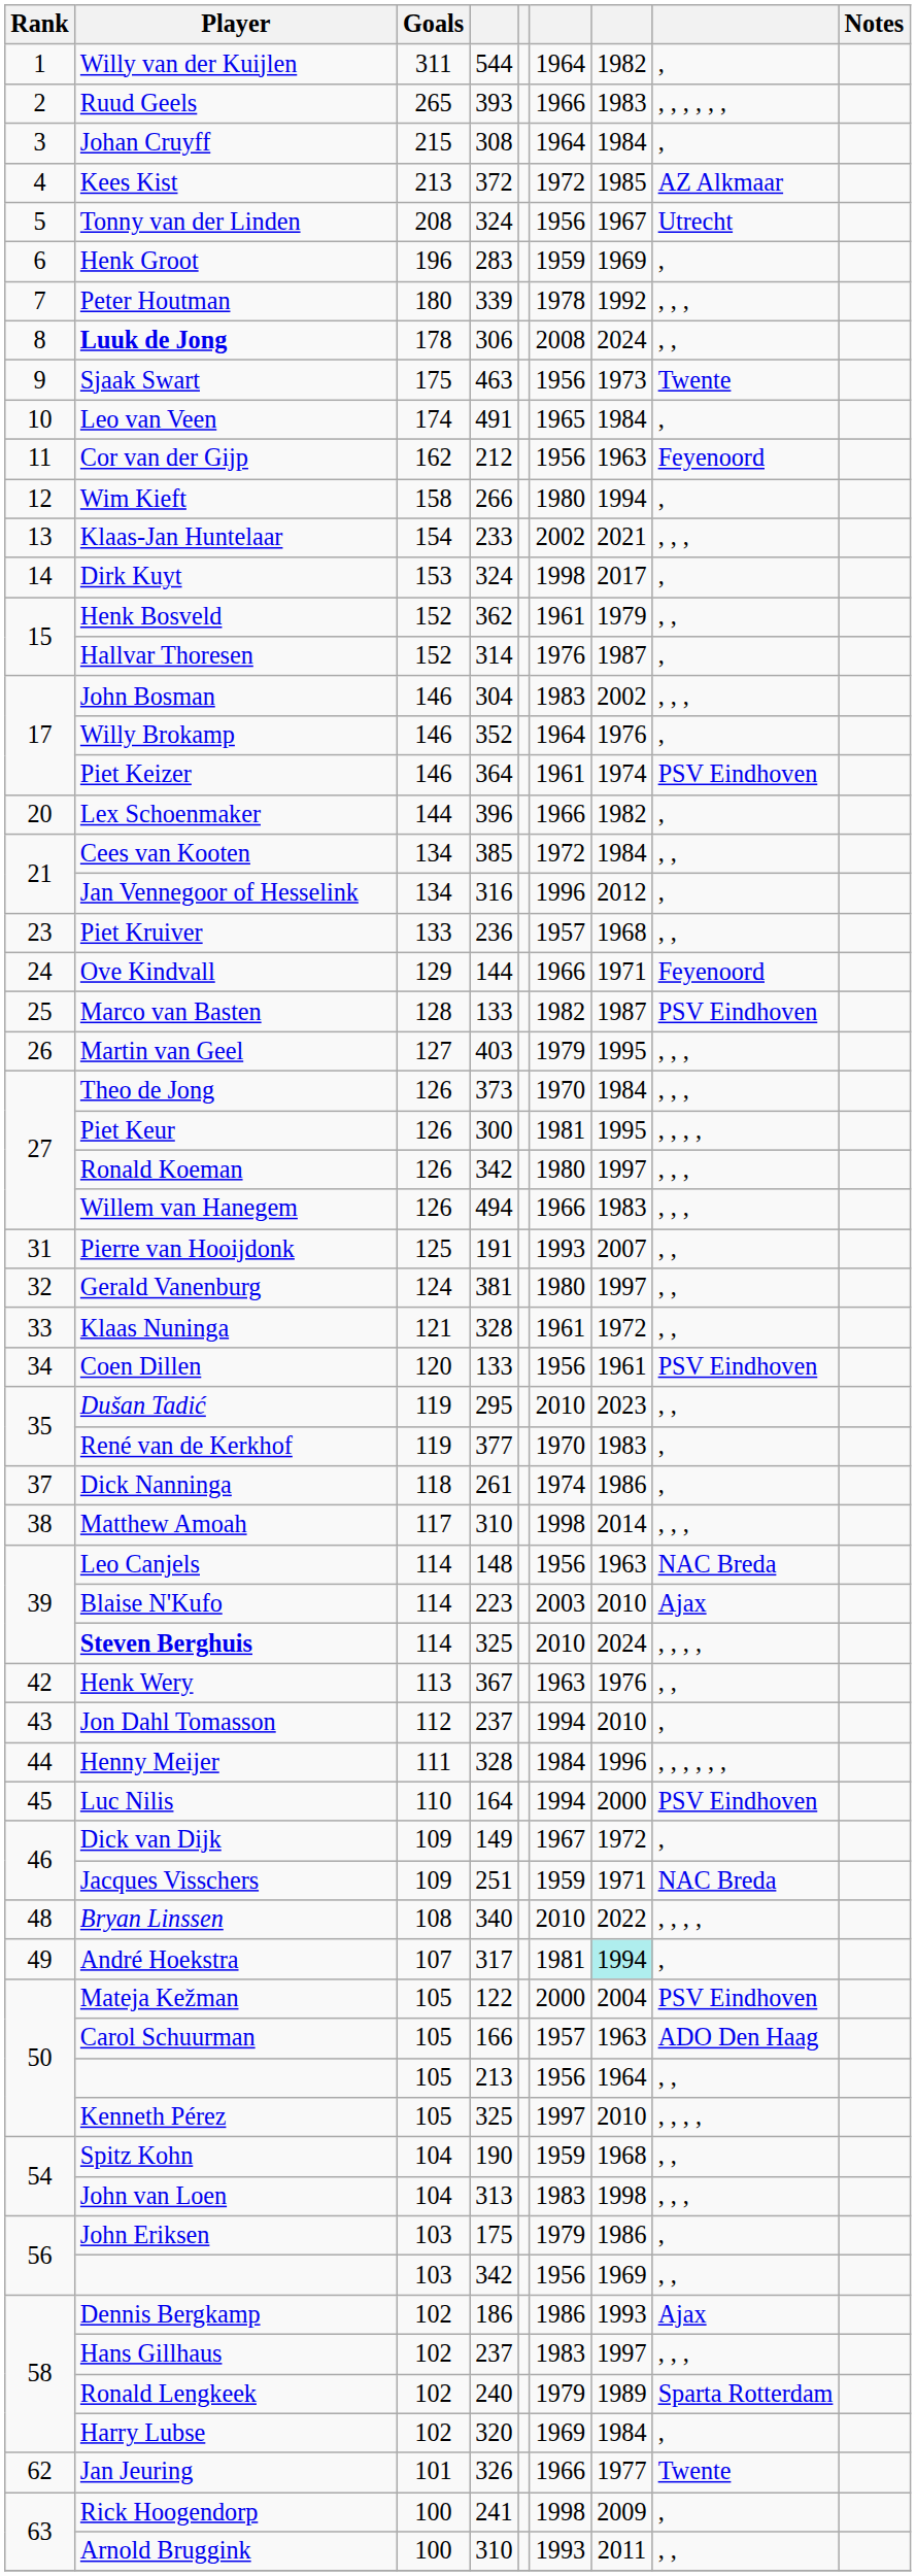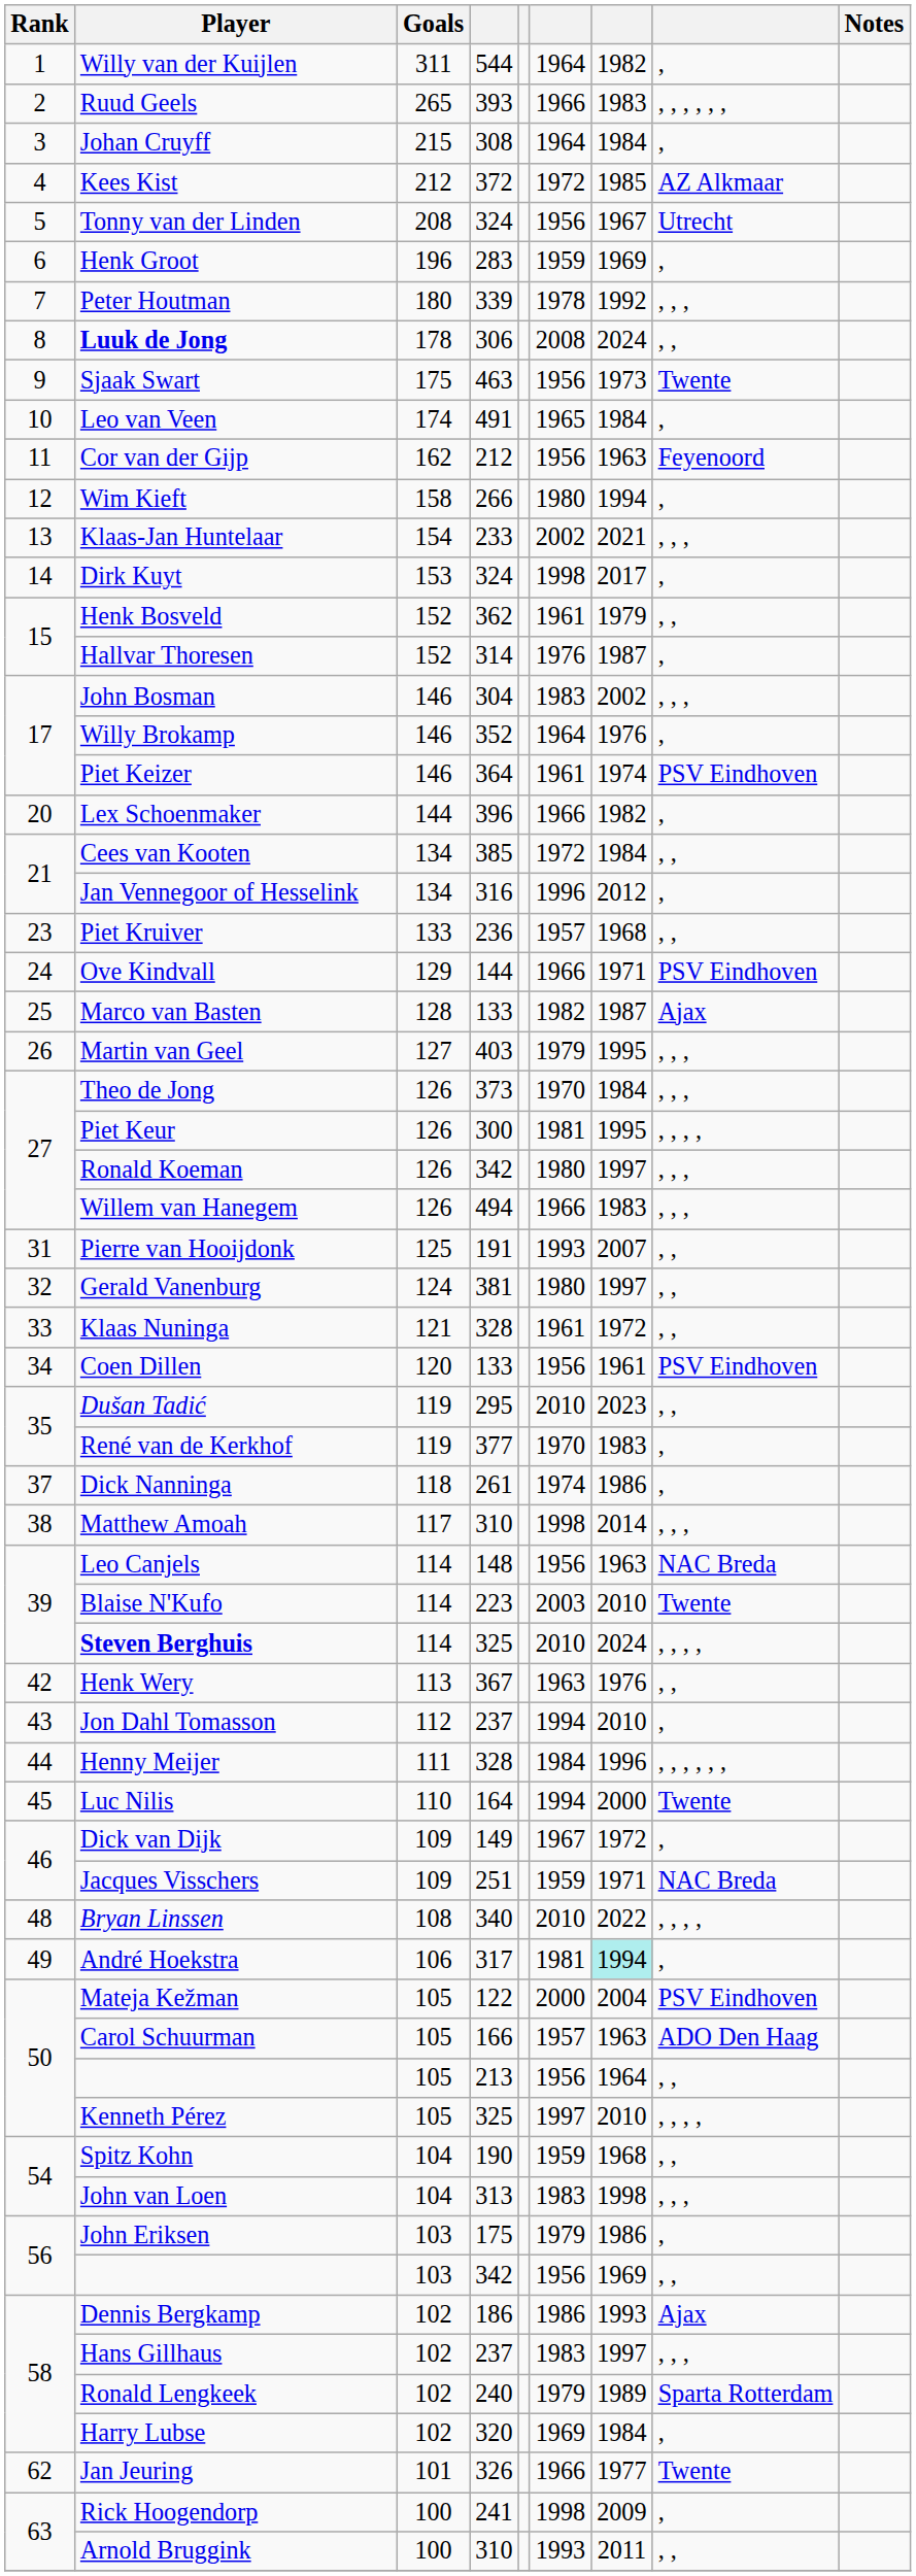 <table class="wikitable sortable" style="text-align:center">
 <tr>
 <th scope="col">Rank</th>
 <th scope="col" width=200px>Player</th>
 <th scope="col">Goals</th>
 <th scope="col"></th>
 <th scope="col"></th>
 <th scope="col"></th>
 <th scope="col"></th>
 <th class="unsortable"></th>
 <th class="unsortable">Notes</th>
 </tr>
 <tr>
 <td>1</td>
 <td style="text-align:left"> <a href='#'>Willy van der Kuijlen</a></td>
 <td>311</td>
 <td>544</td>
 <td></td>
 <td>1964</td>
 <td>1982</td>
 <td style="text-align:left">, </td>
 <td></td>
 </tr>
 <tr>
 <td>2</td>
 <td style="text-align:left"> <a href='#'>Ruud Geels</a></td>
 <td>265</td>
 <td>393</td>
 <td></td>
 <td>1966</td>
 <td>1983</td>
 <td style="text-align:left">, , , , , , </td>
 <td></td>
 </tr>
 <tr>
 <td>3</td>
 <td style="text-align:left"> <a href='#'>Johan Cruyff</a></td>
 <td>215</td>
 <td>308</td>
 <td></td>
 <td>1964</td>
 <td>1984</td>
 <td style="text-align:left">, </td>
 <td></td>
 </tr>
 <tr>
 <td>4</td>
 <td style="text-align:left"> <a href='#'>Kees Kist</a></td>
-<td>213</td>
+<td>212</td>
 <td>372</td>
 <td></td>
 <td>1972</td>
 <td>1985</td>
 <td style="text-align:left"><a href='#'>AZ Alkmaar</a></td>
 <td></td>
 </tr>
 <tr>
 <td>5</td>
 <td style="text-align:left"> <a href='#'>Tonny van der Linden</a></td>
 <td>208</td>
 <td>324</td>
 <td></td>
 <td>1956</td>
 <td>1967</td>
 <td style="text-align:left"><a href='#'>Utrecht</a></td>
 <td></td>
 </tr>
 <tr>
 <td>6</td>
 <td style="text-align:left"> <a href='#'>Henk Groot</a></td>
 <td>196</td>
 <td>283</td>
 <td></td>
 <td>1959</td>
 <td>1969</td>
 <td style="text-align:left">, </td>
 <td></td>
 </tr>
 <tr>
 <td>7</td>
 <td style="text-align:left"> <a href='#'>Peter Houtman</a></td>
 <td>180</td>
 <td>339</td>
 <td></td>
 <td>1978</td>
 <td>1992</td>
 <td style="text-align:left">, , , </td>
 <td></td>
 </tr>
 <tr>
 <td>8</td>
 <td style="text-align:left"> <strong><a href='#'>Luuk de Jong</a></strong></td>
 <td>178</td>
 <td>306</td>
 <td></td>
 <td>2008</td>
 <td>2024</td>
 <td style="text-align:left">, , </td>
 <td></td>
 </tr>
 <tr>
 <td>9</td>
 <td style="text-align:left"> <a href='#'>Sjaak Swart</a></td>
 <td>175</td>
 <td>463</td>
 <td></td>
 <td>1956</td>
 <td>1973</td>
 <td style="text-align:left"><a href='#'>Twente</a></td>
 <td></td>
 </tr>
 <tr>
 <td>10</td>
 <td style="text-align:left"> <a href='#'>Leo van Veen</a></td>
 <td>174</td>
 <td>491</td>
 <td></td>
 <td>1965</td>
 <td>1984</td>
 <td style="text-align:left">, </td>
 <td></td>
 </tr>
 <tr>
 <td>11</td>
 <td style="text-align:left"> <a href='#'>Cor van der Gijp</a></td>
 <td>162</td>
 <td>212</td>
 <td></td>
 <td>1956</td>
 <td>1963</td>
 <td style="text-align:left"><a href='#'>Feyenoord</a></td>
 <td></td>
 </tr>
 <tr>
 <td>12</td>
 <td style="text-align:left"> <a href='#'>Wim Kieft</a></td>
 <td>158</td>
 <td>266</td>
 <td></td>
 <td>1980</td>
 <td>1994</td>
 <td style="text-align:left">, </td>
 <td></td>
 </tr>
 <tr>
 <td>13</td>
 <td style="text-align:left"> <a href='#'>Klaas-Jan Huntelaar</a></td>
 <td>154</td>
 <td>233</td>
 <td></td>
 <td>2002</td>
 <td>2021</td>
 <td style="text-align:left">, , , </td>
 <td></td>
 </tr>
 <tr>
 <td>14</td>
 <td style="text-align:left"> <a href='#'>Dirk Kuyt</a></td>
 <td>153</td>
 <td>324</td>
 <td></td>
 <td>1998</td>
 <td>2017</td>
 <td style="text-align:left">, </td>
 <td></td>
 </tr>
 <tr>
 <td rowspan="2">15</td>
 <td style="text-align:left"> <a href='#'>Henk Bosveld</a></td>
 <td>152</td>
 <td>362</td>
 <td></td>
 <td>1961</td>
 <td>1979</td>
 <td style="text-align:left">, , </td>
 <td></td>
 </tr>
 <tr>
 <td style="text-align:left"> <a href='#'>Hallvar Thoresen</a></td>
 <td>152</td>
 <td>314</td>
 <td></td>
 <td>1976</td>
 <td>1987</td>
 <td style="text-align:left">, </td>
 <td></td>
 </tr>
 <tr>
 <td rowspan="3">17</td>
 <td style="text-align:left"> <a href='#'>John Bosman</a></td>
 <td>146</td>
 <td>304</td>
 <td></td>
 <td>1983</td>
 <td>2002</td>
 <td style="text-align:left">, , , </td>
 <td></td>
 </tr>
 <tr>
 <td style="text-align:left"> <a href='#'>Willy Brokamp</a></td>
 <td>146</td>
 <td>352</td>
 <td></td>
 <td>1964</td>
 <td>1976</td>
 <td style="text-align:left">, </td>
 <td></td>
 </tr>
 <tr>
 <td style="text-align:left"> <a href='#'>Piet Keizer</a></td>
 <td>146</td>
 <td>364</td>
 <td></td>
 <td>1961</td>
 <td>1974</td>
 <td style="text-align:left"><a href='#'>PSV Eindhoven</a></td>
 <td></td>
 </tr>
 <tr>
 <td>20</td>
 <td style="text-align:left"> <a href='#'>Lex Schoenmaker</a></td>
 <td>144</td>
 <td>396</td>
 <td></td>
 <td>1966</td>
 <td>1982</td>
 <td style="text-align:left">, </td>
 <td></td>
 </tr>
 <tr>
 <td rowspan="2">21</td>
 <td style="text-align:left"> <a href='#'>Cees van Kooten</a></td>
 <td>134</td>
 <td>385</td>
 <td></td>
 <td>1972</td>
 <td>1984</td>
 <td style="text-align:left">, , </td>
 <td></td>
 </tr>
 <tr>
 <td style="text-align:left"> <a href='#'>Jan Vennegoor of Hesselink</a></td>
 <td>134</td>
 <td>316</td>
 <td></td>
 <td>1996</td>
 <td>2012</td>
 <td style="text-align:left">, </td>
 <td></td>
 </tr>
 <tr>
 <td>23</td>
 <td style="text-align:left"> <a href='#'>Piet Kruiver</a></td>
 <td>133</td>
 <td>236</td>
 <td></td>
 <td>1957</td>
 <td>1968</td>
 <td style="text-align:left">, , </td>
 <td></td>
 </tr>
 <tr>
 <td>24</td>
 <td style="text-align:left"> <a href='#'>Ove Kindvall</a></td>
 <td>129</td>
 <td>144</td>
 <td></td>
 <td>1966</td>
 <td>1971</td>
-<td style="text-align:left"><a href='#'>Feyenoord</a></td>
+<td style="text-align:left"><a href='#'>PSV Eindhoven</a></td>
 <td></td>
 </tr>
 <tr>
 <td>25</td>
 <td style="text-align:left"> <a href='#'>Marco van Basten</a></td>
 <td>128</td>
 <td>133</td>
 <td></td>
 <td>1982</td>
 <td>1987</td>
-<td style="text-align:left"><a href='#'>PSV Eindhoven</a></td>
+<td style="text-align:left"><a href='#'>Ajax</a></td>
 <td></td>
 </tr>
 <tr>
 <td>26</td>
 <td style="text-align:left"> <a href='#'>Martin van Geel</a></td>
 <td>127</td>
 <td>403</td>
 <td></td>
 <td>1979</td>
 <td>1995</td>
 <td style="text-align:left">, , , </td>
 <td></td>
 </tr>
 <tr>
 <td rowspan="4">27</td>
 <td style="text-align:left"> <a href='#'>Theo de Jong</a></td>
 <td>126</td>
 <td>373</td>
 <td></td>
 <td>1970</td>
 <td>1984</td>
 <td style="text-align:left">, , , </td>
 <td></td>
 </tr>
 <tr>
 <td style="text-align:left"> <a href='#'>Piet Keur</a></td>
 <td>126</td>
 <td>300</td>
 <td></td>
 <td>1981</td>
 <td>1995</td>
 <td style="text-align:left">, , , , </td>
 <td></td>
 </tr>
 <tr>
 <td style="text-align:left"> <a href='#'>Ronald Koeman</a></td>
 <td>126</td>
 <td>342</td>
 <td></td>
 <td>1980</td>
 <td>1997</td>
 <td style="text-align:left">, , , </td>
 <td></td>
 </tr>
 <tr>
 <td style="text-align:left"> <a href='#'>Willem van Hanegem</a></td>
 <td>126</td>
 <td>494</td>
 <td></td>
 <td>1966</td>
 <td>1983</td>
 <td style="text-align:left">, , , </td>
 <td></td>
 </tr>
 <tr>
 <td>31</td>
 <td style="text-align:left"> <a href='#'>Pierre van Hooijdonk</a></td>
 <td>125</td>
 <td>191</td>
 <td></td>
 <td>1993</td>
 <td>2007</td>
 <td style="text-align:left">, , </td>
 <td></td>
 </tr>
 <tr>
 <td>32</td>
 <td style="text-align:left"> <a href='#'>Gerald Vanenburg</a></td>
 <td>124</td>
 <td>381</td>
 <td></td>
 <td>1980</td>
 <td>1997</td>
 <td style="text-align:left">, , </td>
 <td></td>
 </tr>
 <tr>
 <td>33</td>
 <td style="text-align:left"> <a href='#'>Klaas Nuninga</a></td>
 <td>121</td>
 <td>328</td>
 <td></td>
 <td>1961</td>
 <td>1972</td>
 <td style="text-align:left">, , </td>
 <td></td>
 </tr>
 <tr>
 <td>34</td>
 <td style="text-align:left"> <a href='#'>Coen Dillen</a></td>
 <td>120</td>
 <td>133</td>
 <td></td>
 <td>1956</td>
 <td>1961</td>
 <td style="text-align:left"><a href='#'>PSV Eindhoven</a></td>
 <td></td>
 </tr>
 <tr>
 <td rowspan="2">35</td>
 <td style="text-align:left"> <em><a href='#'>Dušan Tadić</a></em></td>
 <td>119</td>
 <td>295</td>
 <td></td>
 <td>2010</td>
 <td>2023</td>
 <td style="text-align:left">, , </td>
 <td></td>
 </tr>
 <tr>
 <td style="text-align:left"> <a href='#'>René van de Kerkhof</a></td>
 <td>119</td>
 <td>377</td>
 <td></td>
 <td>1970</td>
 <td>1983</td>
 <td style="text-align:left">, </td>
 <td></td>
 </tr>
 <tr>
 <td>37</td>
 <td style="text-align:left"> <a href='#'>Dick Nanninga</a></td>
 <td>118</td>
 <td>261</td>
 <td></td>
 <td>1974</td>
 <td>1986</td>
 <td style="text-align:left">, </td>
 <td></td>
 </tr>
 <tr>
 <td>38</td>
 <td style="text-align:left"> <a href='#'>Matthew Amoah</a></td>
 <td>117</td>
 <td>310</td>
 <td></td>
 <td>1998</td>
 <td>2014</td>
 <td style="text-align:left">, , , </td>
 <td></td>
 </tr>
 <tr>
 <td rowspan="3">39</td>
 <td style="text-align:left"> <a href='#'>Leo Canjels</a></td>
 <td>114</td>
 <td>148</td>
 <td></td>
 <td>1956</td>
 <td>1963</td>
 <td style="text-align:left"><a href='#'>NAC Breda</a></td>
 <td></td>
 </tr>
 <tr>
 <td style="text-align:left"> <a href='#'>Blaise N'Kufo</a></td>
 <td>114</td>
 <td>223</td>
 <td></td>
 <td>2003</td>
 <td>2010</td>
-<td style="text-align:left"><a href='#'>Ajax</a></td>
+<td style="text-align:left"><a href='#'>Twente</a></td>
 <td></td>
 </tr>
 <tr>
 <td style="text-align:left"> <strong><a href='#'>Steven Berghuis</a></strong></td>
 <td>114</td>
 <td>325</td>
 <td></td>
 <td>2010</td>
 <td>2024</td>
 <td style="text-align:left">, , , , </td>
 <td></td>
 </tr>
 <tr>
 <td>42</td>
 <td style="text-align:left"> <a href='#'>Henk Wery</a></td>
 <td>113</td>
 <td>367</td>
 <td></td>
 <td>1963</td>
 <td>1976</td>
 <td style="text-align:left">, , </td>
 <td></td>
 </tr>
 <tr>
 <td>43</td>
 <td style="text-align:left"> <a href='#'>Jon Dahl Tomasson</a></td>
 <td>112</td>
 <td>237</td>
 <td></td>
 <td>1994</td>
 <td>2010</td>
 <td style="text-align:left">, </td>
 <td></td>
 </tr>
 <tr>
 <td>44</td>
 <td style="text-align:left"> <a href='#'>Henny Meijer</a></td>
 <td>111</td>
 <td>328</td>
 <td></td>
 <td>1984</td>
 <td>1996</td>
 <td style="text-align:left">, , , , , , </td>
 <td></td>
 </tr>
 <tr>
 <td>45</td>
 <td style="text-align:left"> <a href='#'>Luc Nilis</a></td>
 <td>110</td>
 <td>164</td>
 <td></td>
 <td>1994</td>
 <td>2000</td>
-<td style="text-align:left"><a href='#'>PSV Eindhoven</a></td>
+<td style="text-align:left"><a href='#'>Twente</a></td>
 <td></td>
 </tr>
 <tr>
 <td rowspan="2">46</td>
 <td style="text-align:left"> <a href='#'>Dick van Dijk</a></td>
 <td>109</td>
 <td>149</td>
 <td></td>
 <td>1967</td>
 <td>1972</td>
 <td style="text-align:left">, </td>
 <td></td>
 </tr>
 <tr>
 <td style="text-align:left"> <a href='#'>Jacques Visschers</a></td>
 <td>109</td>
 <td>251</td>
 <td></td>
 <td>1959</td>
 <td>1971</td>
 <td style="text-align:left"><a href='#'>NAC Breda</a></td>
 <td></td>
 </tr>
 <tr>
 <td>48</td>
 <td style="text-align:left"> <em><a href='#'>Bryan Linssen</a></em></td>
 <td>108</td>
 <td>340</td>
 <td></td>
 <td>2010</td>
 <td>2022</td>
 <td style="text-align:left">, , , , </td>
 <td></td>
 </tr>
 <tr>
 <td>49</td>
 <td style="text-align:left"> <a href='#'>André Hoekstra</a></td>
-<td>107</td>
+<td>106</td>
 <td>317</td>
 <td></td>
 <td>1981</td>
 <td style="background: paleturquoise;">1994</td>
 <td style="text-align:left">, </td>
 <td></td>
 </tr>
 <tr>
 <td rowspan="4">50</td>
 <td style="text-align:left"> <a href='#'>Mateja Kežman</a></td>
 <td>105</td>
 <td>122</td>
 <td></td>
 <td>2000</td>
 <td>2004</td>
 <td style="text-align:left"><a href='#'>PSV Eindhoven</a></td>
 <td></td>
 </tr>
 <tr>
 <td style="text-align:left"> <a href='#'>Carol Schuurman</a></td>
 <td>105</td>
 <td>166</td>
 <td></td>
 <td>1957</td>
 <td>1963</td>
 <td style="text-align:left"><a href='#'>ADO Den Haag</a></td>
 <td></td>
 </tr>
 <tr>
 <td style="text-align:left"> </td>
 <td>105</td>
 <td>213</td>
 <td></td>
 <td>1956</td>
 <td>1964</td>
 <td style="text-align:left">, , </td>
 <td></td>
 </tr>
 <tr>
 <td style="text-align:left"> <a href='#'>Kenneth Pérez</a></td>
 <td>105</td>
 <td>325</td>
 <td></td>
 <td>1997</td>
 <td>2010</td>
 <td style="text-align:left">, , , , </td>
 <td></td>
 </tr>
 <tr>
 <td rowspan="2">54</td>
 <td style="text-align:left"> <a href='#'>Spitz Kohn</a></td>
 <td>104</td>
 <td>190</td>
 <td></td>
 <td>1959</td>
 <td>1968</td>
 <td style="text-align:left">, , </td>
 <td></td>
 </tr>
 <tr>
 <td style="text-align:left"> <a href='#'>John van Loen</a></td>
 <td>104</td>
 <td>313</td>
 <td></td>
 <td>1983</td>
 <td>1998</td>
 <td style="text-align:left">, , , </td>
 <td></td>
 </tr>
 <tr>
 <td rowspan="2">56</td>
 <td style="text-align:left"> <a href='#'>John Eriksen</a></td>
 <td>103</td>
 <td>175</td>
 <td></td>
 <td>1979</td>
 <td>1986</td>
 <td style="text-align:left">, </td>
 <td></td>
 </tr>
 <tr>
 <td style="text-align:left"> </td>
 <td>103</td>
 <td>342</td>
 <td></td>
 <td>1956</td>
 <td>1969</td>
 <td style="text-align:left">, ,</td>
 <td></td>
 </tr>
 <tr>
 <td rowspan="4">58</td>
 <td style="text-align:left"> <a href='#'>Dennis Bergkamp</a></td>
 <td>102</td>
 <td>186</td>
 <td></td>
 <td>1986</td>
 <td>1993</td>
 <td style="text-align:left"><a href='#'>Ajax</a></td>
 <td></td>
 </tr>
 <tr>
 <td style="text-align:left"> <a href='#'>Hans Gillhaus</a></td>
 <td>102</td>
 <td>237</td>
 <td></td>
 <td>1983</td>
 <td>1997</td>
 <td style="text-align:left">, , , </td>
 <td></td>
 </tr>
 <tr>
 <td style="text-align:left"> <a href='#'>Ronald Lengkeek</a></td>
 <td>102</td>
 <td>240</td>
 <td></td>
 <td>1979</td>
 <td>1989</td>
 <td style="text-align:left"><a href='#'>Sparta Rotterdam</a></td>
 <td></td>
 </tr>
 <tr>
 <td style="text-align:left"> <a href='#'>Harry Lubse</a></td>
 <td>102</td>
 <td>320</td>
 <td></td>
 <td>1969</td>
 <td>1984</td>
 <td style="text-align:left">, </td>
 <td></td>
 </tr>
 <tr>
 <td>62</td>
 <td style="text-align:left"> <a href='#'>Jan Jeuring</a></td>
 <td>101</td>
 <td>326</td>
 <td></td>
 <td>1966</td>
 <td>1977</td>
 <td style="text-align:left"><a href='#'>Twente</a></td>
 <td></td>
 </tr>
 <tr>
 <td rowspan="2">63</td>
 <td style="text-align:left"> <a href='#'>Rick Hoogendorp</a></td>
 <td>100</td>
 <td>241</td>
 <td></td>
 <td>1998</td>
 <td>2009</td>
 <td style="text-align:left">, </td>
 <td></td>
 </tr>
 <tr>
 <td style="text-align:left"> <a href='#'>Arnold Bruggink</a></td>
 <td>100</td>
 <td>310</td>
 <td></td>
 <td>1993</td>
 <td>2011</td>
 <td style="text-align:left">, , </td>
 <td></td>
 </tr>
 <tr>
 </tr>
 </table>
